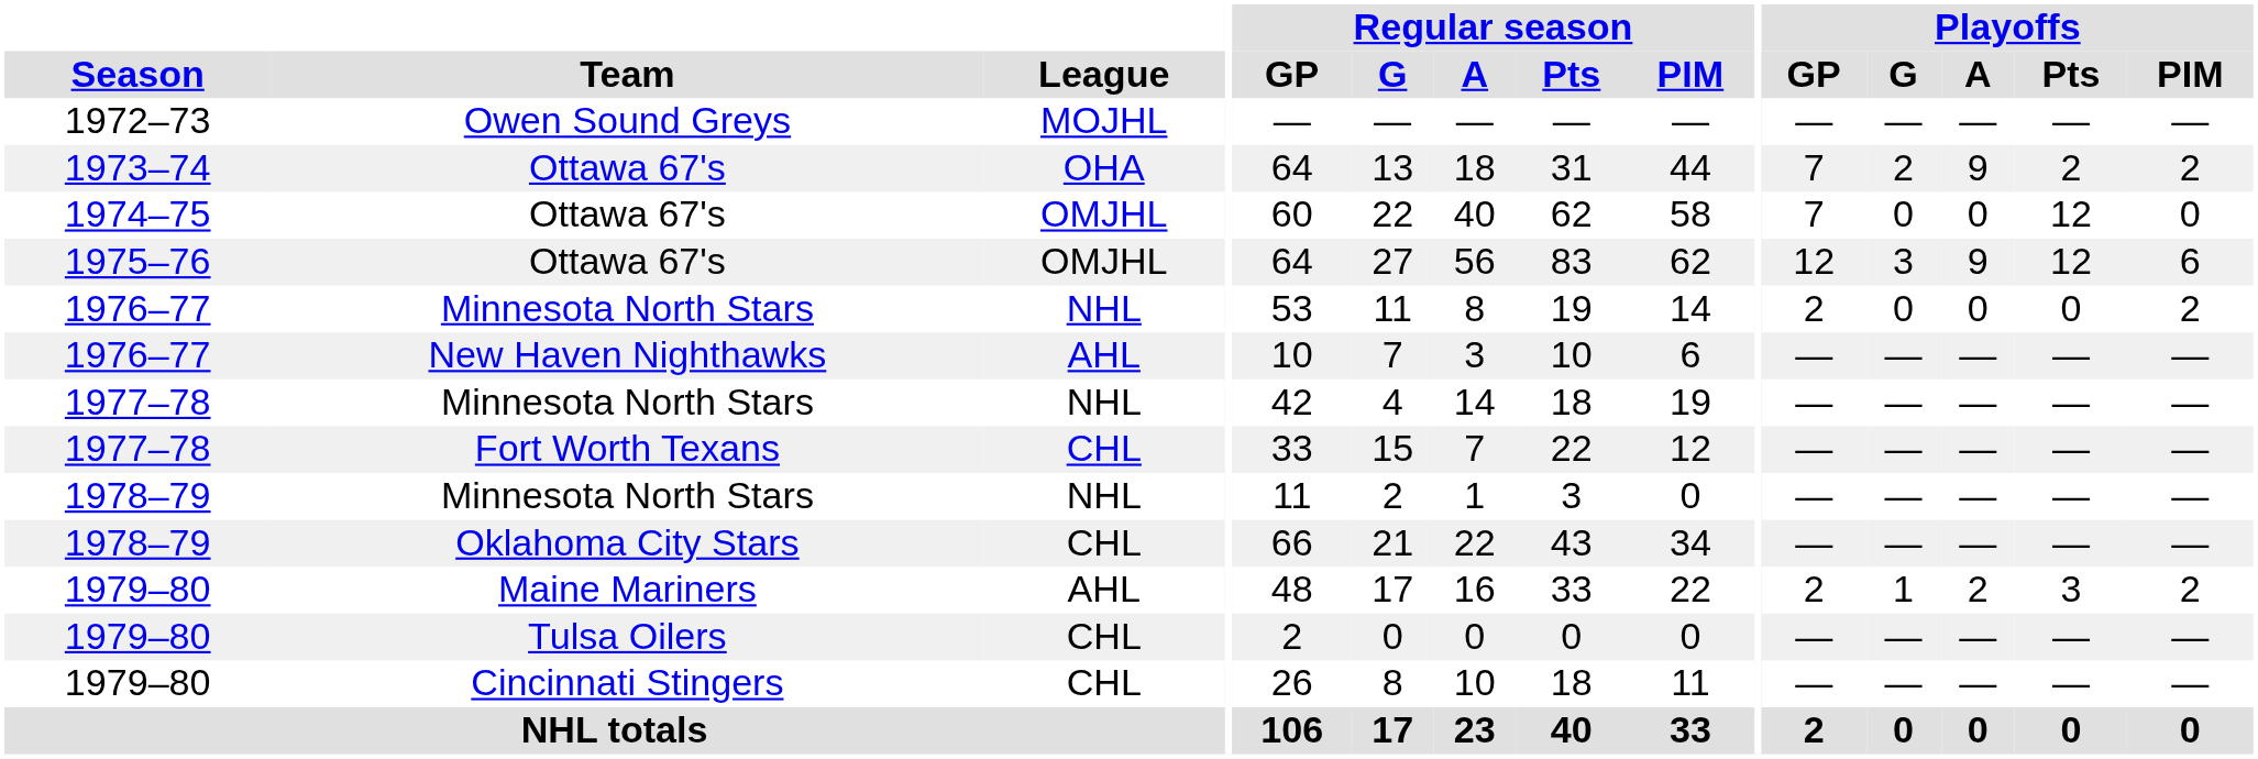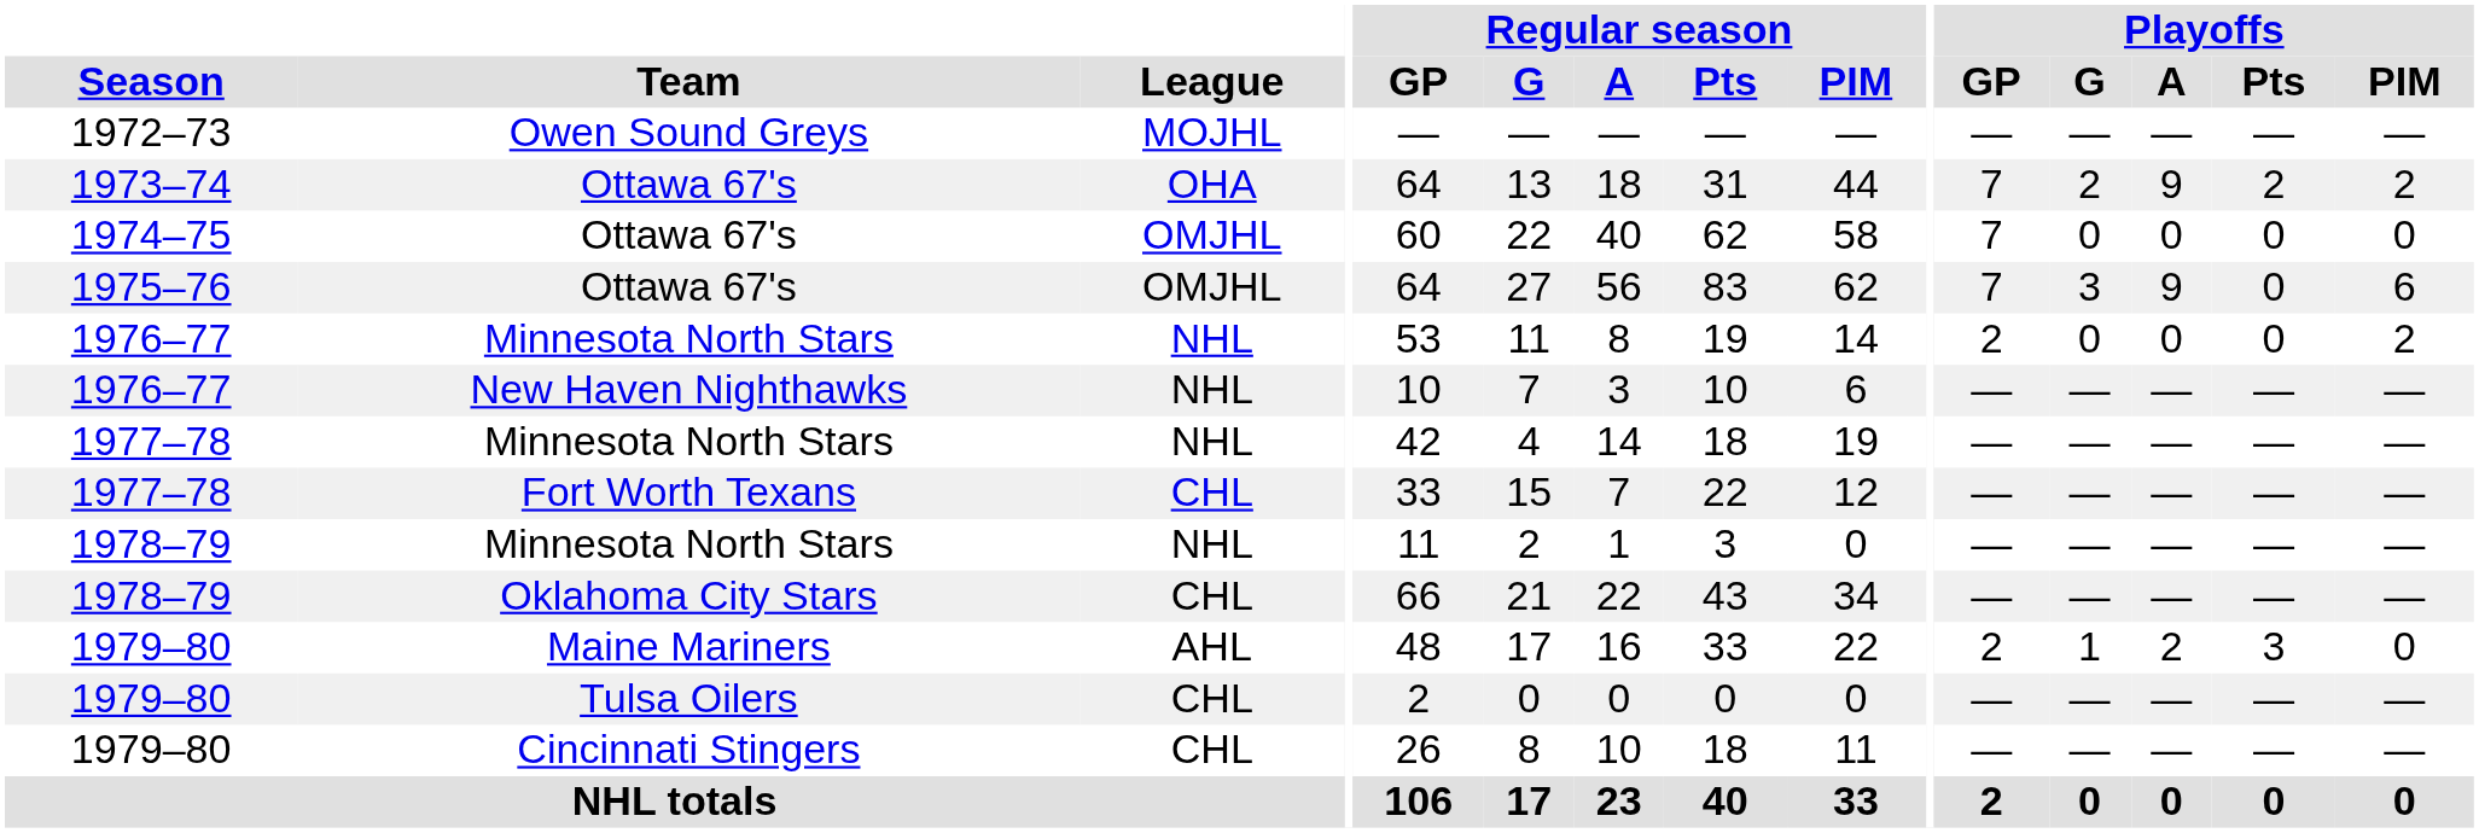 <table border="0" cellpadding="1" cellspacing="0" style="text-align:center; width:60em">
 <tr bgcolor="#e0e0e0">
 <th colspan="3" bgcolor="#ffffff"></th>
 <th rowspan="100" bgcolor="#ffffff"></th>
 <th colspan="5"><a href='#'>Regular season</a></th>
 <th rowspan="100" bgcolor="#ffffff"></th>
 <th colspan="5"><a href='#'>Playoffs</a></th>
 </tr>
 <tr bgcolor="#e0e0e0">
 <th><a href='#'>Season</a></th>
 <th>Team</th>
 <th>League</th>
 <th>GP</th>
 <th><a href='#'>G</a></th>
 <th><a href='#'>A</a></th>
 <th><a href='#'>Pts</a></th>
 <th><a href='#'>PIM</a></th>
 <th>GP</th>
 <th>G</th>
 <th>A</th>
 <th>Pts</th>
 <th>PIM</th>
 </tr>
 <tr>
 <td>1972–73</td>
 <td><a href='#'>Owen Sound Greys</a></td>
 <td><a href='#'>MOJHL</a></td>
 <td>—</td>
 <td>—</td>
 <td>—</td>
 <td>—</td>
 <td>—</td>
 <td>—</td>
 <td>—</td>
 <td>—</td>
 <td>—</td>
 <td>—</td>
 </tr>
 <tr bgcolor="#f0f0f0">
 <td><a href='#'>1973–74</a></td>
 <td><a href='#'>Ottawa 67's</a></td>
 <td><a href='#'>OHA</a></td>
 <td>64</td>
 <td>13</td>
 <td>18</td>
 <td>31</td>
 <td>44</td>
 <td>7</td>
 <td>2</td>
 <td>9</td>
 <td>2</td>
 <td>2</td>
 </tr>
 <tr>
 <td><a href='#'>1974–75</a></td>
 <td>Ottawa 67's</td>
 <td><a href='#'>OMJHL</a></td>
 <td>60</td>
 <td>22</td>
 <td>40</td>
 <td>62</td>
 <td>58</td>
 <td>7</td>
 <td>0</td>
 <td>0</td>
-<td>12</td>
+<td>0</td>
 <td>0</td>
 </tr>
 <tr bgcolor="#f0f0f0">
 <td><a href='#'>1975–76</a></td>
 <td>Ottawa 67's</td>
 <td>OMJHL</td>
 <td>64</td>
 <td>27</td>
 <td>56</td>
 <td>83</td>
 <td>62</td>
-<td>12</td>
+<td>7</td>
 <td>3</td>
 <td>9</td>
-<td>12</td>
+<td>0</td>
 <td>6</td>
 </tr>
 <tr>
 <td><a href='#'>1976–77</a></td>
 <td><a href='#'>Minnesota North Stars</a></td>
 <td><a href='#'>NHL</a></td>
 <td>53</td>
 <td>11</td>
 <td>8</td>
 <td>19</td>
 <td>14</td>
 <td>2</td>
 <td>0</td>
 <td>0</td>
 <td>0</td>
 <td>2</td>
 </tr>
 <tr bgcolor="#f0f0f0">
 <td><a href='#'>1976–77</a></td>
 <td><a href='#'>New Haven Nighthawks</a></td>
-<td><a href='#'>AHL</a></td>
+<td>NHL</td>
 <td>10</td>
 <td>7</td>
 <td>3</td>
 <td>10</td>
 <td>6</td>
 <td>—</td>
 <td>—</td>
 <td>—</td>
 <td>—</td>
 <td>—</td>
 </tr>
 <tr>
 <td><a href='#'>1977–78</a></td>
 <td>Minnesota North Stars</td>
 <td>NHL</td>
 <td>42</td>
 <td>4</td>
 <td>14</td>
 <td>18</td>
 <td>19</td>
 <td>—</td>
 <td>—</td>
 <td>—</td>
 <td>—</td>
 <td>—</td>
 </tr>
 <tr bgcolor="#f0f0f0">
 <td><a href='#'>1977–78</a></td>
 <td><a href='#'>Fort Worth Texans</a></td>
 <td><a href='#'>CHL</a></td>
 <td>33</td>
 <td>15</td>
 <td>7</td>
 <td>22</td>
 <td>12</td>
 <td>—</td>
 <td>—</td>
 <td>—</td>
 <td>—</td>
 <td>—</td>
 </tr>
 <tr>
 <td><a href='#'>1978–79</a></td>
 <td>Minnesota North Stars</td>
 <td>NHL</td>
 <td>11</td>
 <td>2</td>
 <td>1</td>
 <td>3</td>
 <td>0</td>
 <td>—</td>
 <td>—</td>
 <td>—</td>
 <td>—</td>
 <td>—</td>
 </tr>
 <tr bgcolor="#f0f0f0">
 <td><a href='#'>1978–79</a></td>
 <td><a href='#'>Oklahoma City Stars</a></td>
 <td>CHL</td>
 <td>66</td>
 <td>21</td>
 <td>22</td>
 <td>43</td>
 <td>34</td>
 <td>—</td>
 <td>—</td>
 <td>—</td>
 <td>—</td>
 <td>—</td>
 </tr>
 <tr>
 <td><a href='#'>1979–80</a></td>
 <td><a href='#'>Maine Mariners</a></td>
 <td>AHL</td>
 <td>48</td>
 <td>17</td>
 <td>16</td>
 <td>33</td>
 <td>22</td>
 <td>2</td>
 <td>1</td>
 <td>2</td>
 <td>3</td>
-<td>2</td>
+<td>0</td>
 </tr>
 <tr bgcolor="#f0f0f0">
 <td><a href='#'>1979–80</a></td>
 <td><a href='#'>Tulsa Oilers</a></td>
 <td>CHL</td>
 <td>2</td>
 <td>0</td>
 <td>0</td>
 <td>0</td>
 <td>0</td>
 <td>—</td>
 <td>—</td>
 <td>—</td>
 <td>—</td>
 <td>—</td>
 </tr>
 <tr>
 <td>1979–80</td>
 <td><a href='#'>Cincinnati Stingers</a></td>
 <td>CHL</td>
 <td>26</td>
 <td>8</td>
 <td>10</td>
 <td>18</td>
 <td>11</td>
 <td>—</td>
 <td>—</td>
 <td>—</td>
 <td>—</td>
 <td>—</td>
 </tr>
 <tr bgcolor="#e0e0e0">
 <th colspan="3">NHL totals</th>
 <th>106</th>
 <th>17</th>
 <th>23</th>
 <th>40</th>
 <th>33</th>
 <th>2</th>
 <th>0</th>
 <th>0</th>
 <th>0</th>
 <th>0</th>
 </tr>
 </table>
